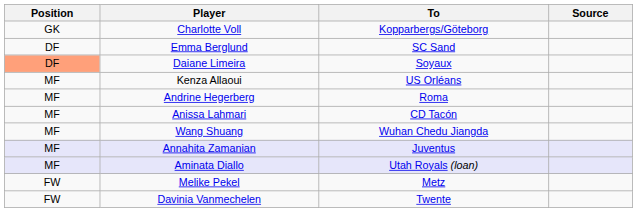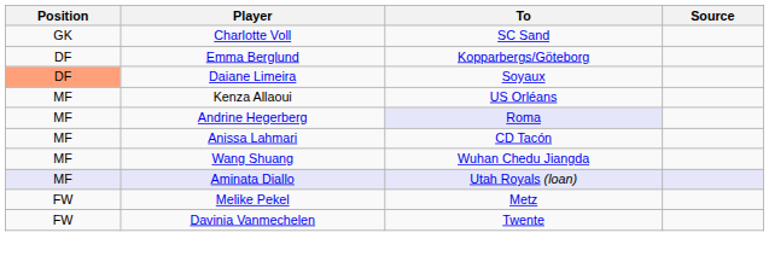 <table class="wikitable sortable" style="width:90%; text-align:center; font-size:85%; text-align:centre;">
 <tr>
 <th><strong>Position</strong></th>
 <th><strong>Player</strong></th>
 <th><strong>To</strong></th>
 <th><strong>Source</strong></th>
 </tr>
 <tr>
 <td>GK</td>
 <td> <a href='#'>Charlotte Voll</a></td>
-<td> <a href='#'>Kopparbergs/Göteborg</a></td>
+<td> <a href='#'>SC Sand</a></td>
 <td></td>
 </tr>
 <tr>
 <td>DF</td>
 <td> <a href='#'>Emma Berglund</a></td>
-<td> <a href='#'>SC Sand</a></td>
+<td> <a href='#'>Kopparbergs/Göteborg</a></td>
 <td></td>
 </tr>
 <tr>
 <td style="background: lightsalmon;">DF</td>
 <td> <a href='#'>Daiane Limeira</a></td>
 <td> <a href='#'>Soyaux</a></td>
 <td></td>
 </tr>
 <tr>
 <td>MF</td>
 <td> Kenza Allaoui</td>
 <td> <a href='#'>US Orléans</a></td>
 <td></td>
 </tr>
 <tr>
 <td>MF</td>
 <td> <a href='#'>Andrine Hegerberg</a></td>
-<td> <a href='#'>Roma</a></td>
+<td style="background: lavender;"> <a href='#'>Roma</a></td>
 <td></td>
 </tr>
 <tr>
 <td>MF</td>
 <td> <a href='#'>Anissa Lahmari</a></td>
 <td> <a href='#'>CD Tacón</a></td>
 <td></td>
 </tr>
 <tr>
 <td>MF</td>
 <td> <a href='#'>Wang Shuang</a></td>
 <td> <a href='#'>Wuhan Chedu Jiangda</a></td>
 <td></td>
-</tr>
-<tr>
-<td style="background:lavender; color:black;" scope="col">MF</td>
-<td style="background:lavender; color:black;" scope="col"> <a href='#'>Annahita Zamanian</a></td>
-<td style="background:lavender; color:black;" scope="col"> <a href='#'>Juventus</a></td>
-<td style="background:lavender; color:black;" scope="col"></td>
 </tr>
 <tr>
 <td style="background:lavender; color:black;" scope="col">MF</td>
 <td style="background:lavender; color:black;" scope="col"> <a href='#'>Aminata Diallo</a></td>
 <td style="background:lavender; color:black;" scope="col"> <a href='#'>Utah Royals</a> <em>(loan)</em></td>
 <td style="background:lavender; color:black;" scope="col"></td>
 </tr>
 <tr>
 <td>FW</td>
 <td> <a href='#'>Melike Pekel</a></td>
 <td> <a href='#'>Metz</a></td>
 <td></td>
 </tr>
 <tr>
 <td>FW</td>
 <td> <a href='#'>Davinia Vanmechelen</a></td>
 <td> <a href='#'>Twente</a></td>
 <td></td>
 </tr>
 </table>
